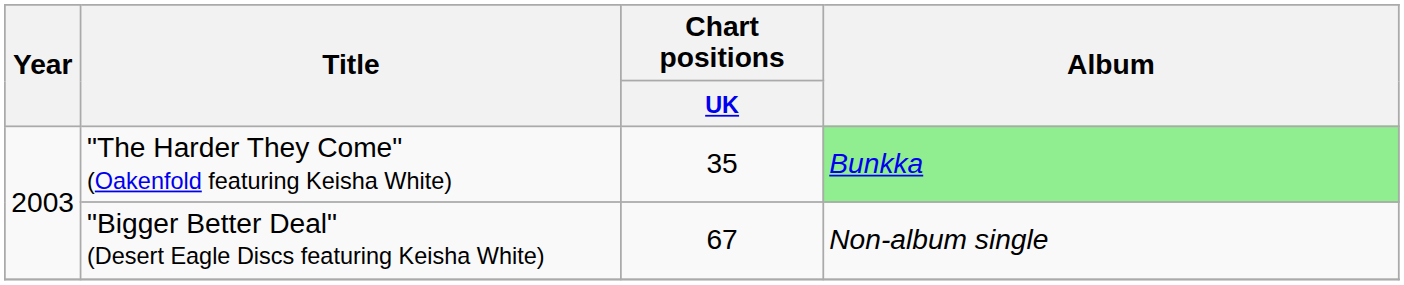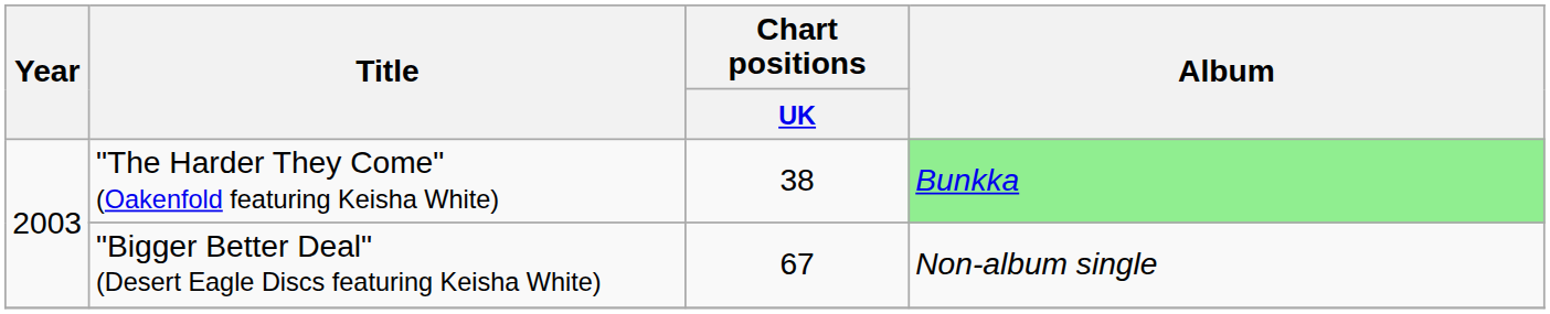 <table class="wikitable">
 <tr>
 <th align="center"width="28" rowspan="2">Year</th>
 <th align="center"width="300" rowspan="2">Title</th>
 <th align="center"width="107" colspan="1">Chart positions</th>
 <th align="center"width="320" rowspan="2">Album</th>
 </tr>
 <tr>
 <th width="107"><small><a href='#'>UK</a></small></th>
 </tr>
 <tr>
 <td rowspan="2">2003</td>
 <td>"The Harder They Come" <br><small>(<a href='#'>Oakenfold</a> featuring Keisha White)</small></td>
-<td align="center">35</td>
+<td align="center">38</td>
 <td style="background: lightgreen;"><em><a href='#'>Bunkka</a></em></td>
 </tr>
 <tr>
 <td>"Bigger Better Deal" <br><small>(Desert Eagle Discs featuring Keisha White)</small></td>
 <td align="center">67</td>
 <td><em>Non-album single</em></td>
 </tr>
 <tr>
 </tr>
 </table>
